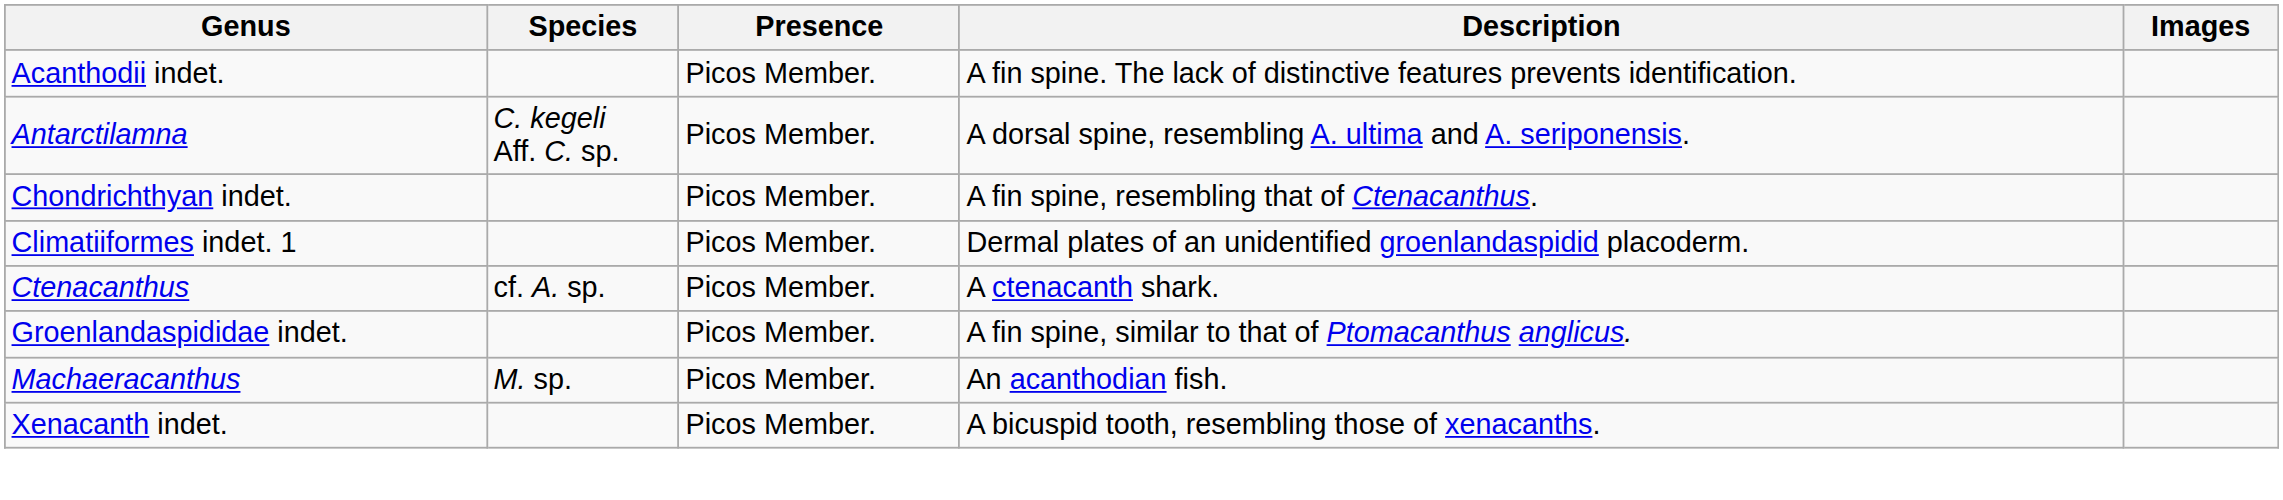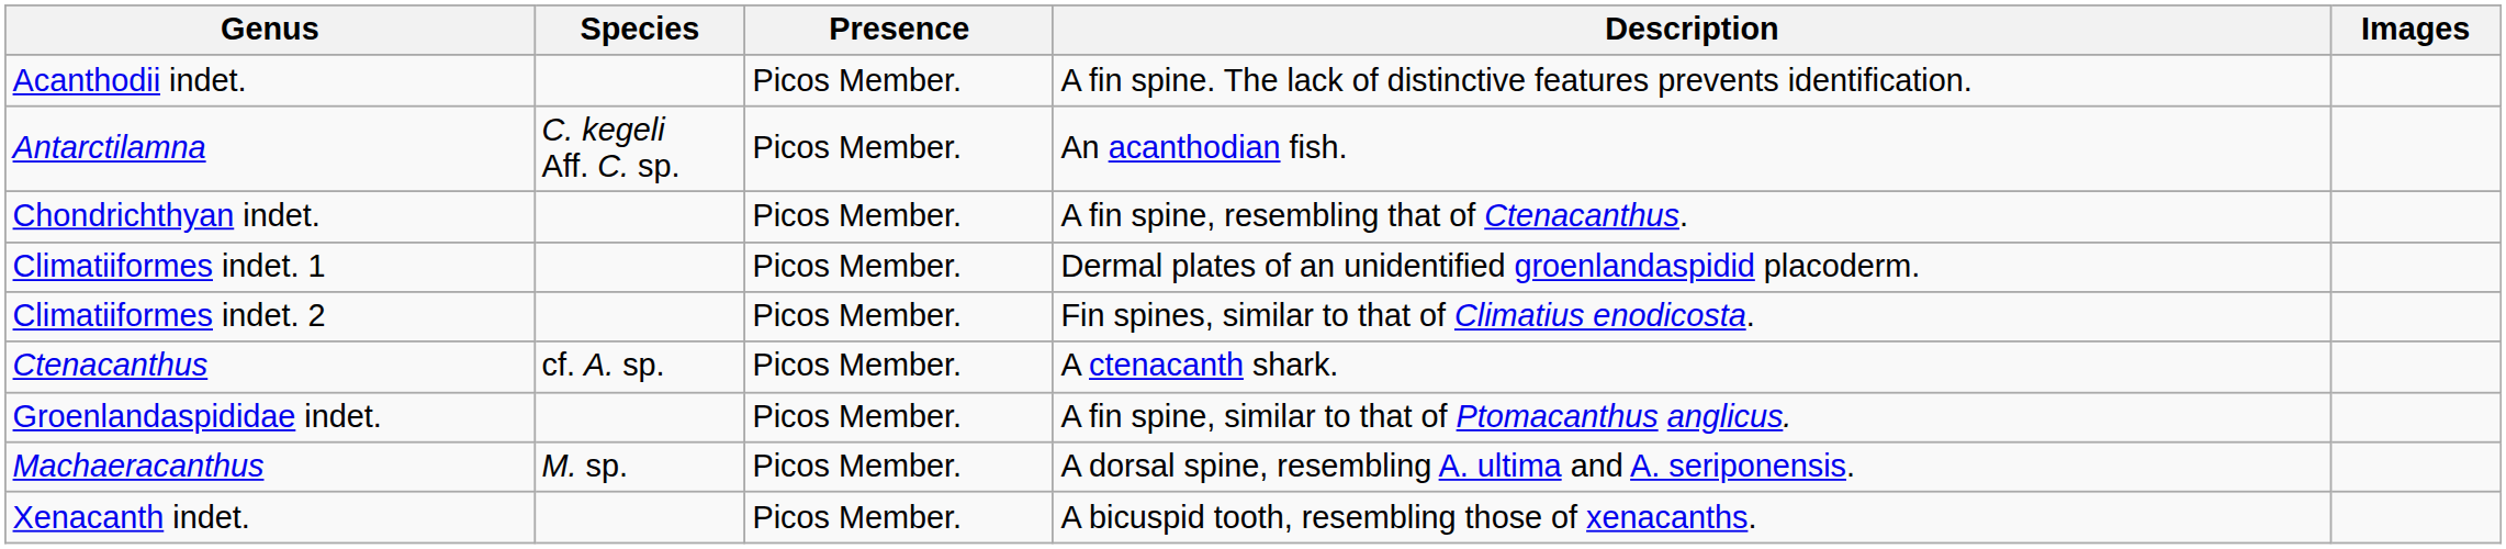 <table class="wikitable" align="center" width="100%">
 <tr>
 <th>Genus</th>
 <th>Species</th>
 <th>Presence</th>
 <th>Description</th>
 <th>Images</th>
 </tr>
 <tr>
 <td><a href='#'>Acanthodii</a> indet.</td>
 <td></td>
 <td>Picos Member.</td>
 <td>A fin spine. The lack of distinctive features prevents identification.</td>
 <td></td>
 </tr>
 <tr>
 <td><em><a href='#'>Antarctilamna</a></em></td>
 <td><em>C. kegeli</em><br>Aff. <em>C.</em> sp.</td>
 <td>Picos Member.</td>
-<td>A dorsal spine, resembling <a href='#'>A. ultima</a> and <a href='#'>A. seriponensis</a>.</td>
+<td>An <a href='#'>acanthodian</a> fish.</td>
 <td></td>
 </tr>
 <tr>
 <td><a href='#'>Chondrichthyan</a> indet.</td>
 <td></td>
 <td>Picos Member.</td>
 <td>A fin spine, resembling that of <em><a href='#'>Ctenacanthus</a></em>.</td>
 <td></td>
 </tr>
 <tr>
 <td><a href='#'>Climatiiformes</a> indet. 1</td>
 <td></td>
 <td>Picos Member.</td>
 <td>Dermal plates of an unidentified <a href='#'>groenlandaspidid</a> placoderm.</td>
+<td></td>
+</tr>
+<tr>
+<td><a href='#'>Climatiiformes</a> indet. 2</td>
+<td></td>
+<td>Picos Member.</td>
+<td>Fin spines, similar to that of <em><a href='#'>Climatius enodicosta</a></em>.</td>
 <td></td>
 </tr>
 <tr>
 <td><em><a href='#'>Ctenacanthus</a></em></td>
 <td>cf. <em>A.</em> sp.</td>
 <td>Picos Member.</td>
 <td>A <a href='#'>ctenacanth</a> shark.</td>
 <td></td>
 </tr>
 <tr>
 <td><a href='#'>Groenlandaspididae</a> indet.</td>
 <td></td>
 <td>Picos Member.</td>
 <td>A fin spine, similar to that of <em><a href='#'>Ptomacanthus</a></em> <em><a href='#'>anglicus</a>.</em></td>
 <td></td>
 </tr>
 <tr>
 <td><em><a href='#'>Machaeracanthus</a></em></td>
 <td><em>M.</em> sp.</td>
 <td>Picos Member.</td>
-<td>An <a href='#'>acanthodian</a> fish.</td>
+<td>A dorsal spine, resembling <a href='#'>A. ultima</a> and <a href='#'>A. seriponensis</a>.</td>
 <td></td>
 </tr>
 <tr>
 <td><a href='#'>Xenacanth</a> indet.</td>
 <td></td>
 <td>Picos Member.</td>
 <td>A bicuspid tooth, resembling those of <a href='#'>xenacanths</a>.</td>
 <td></td>
 </tr>
 </table>
